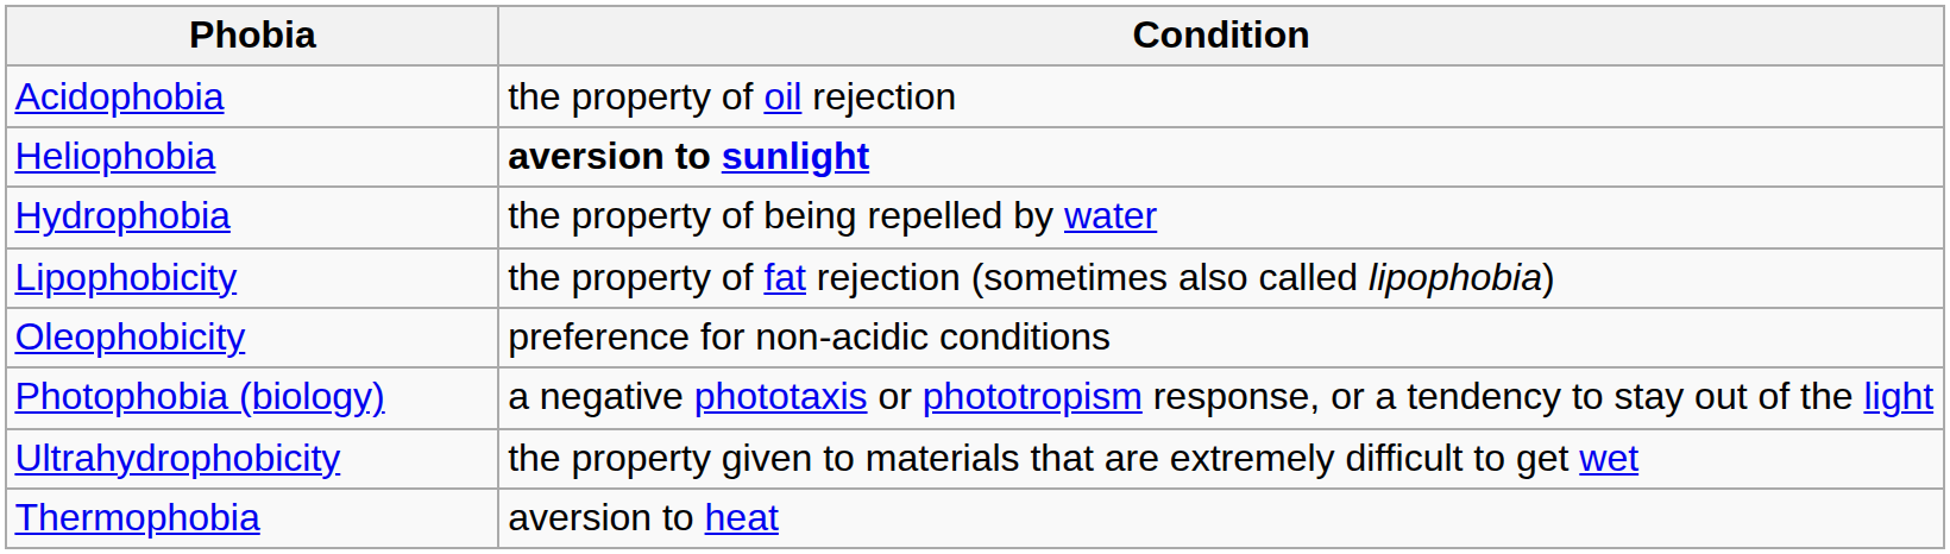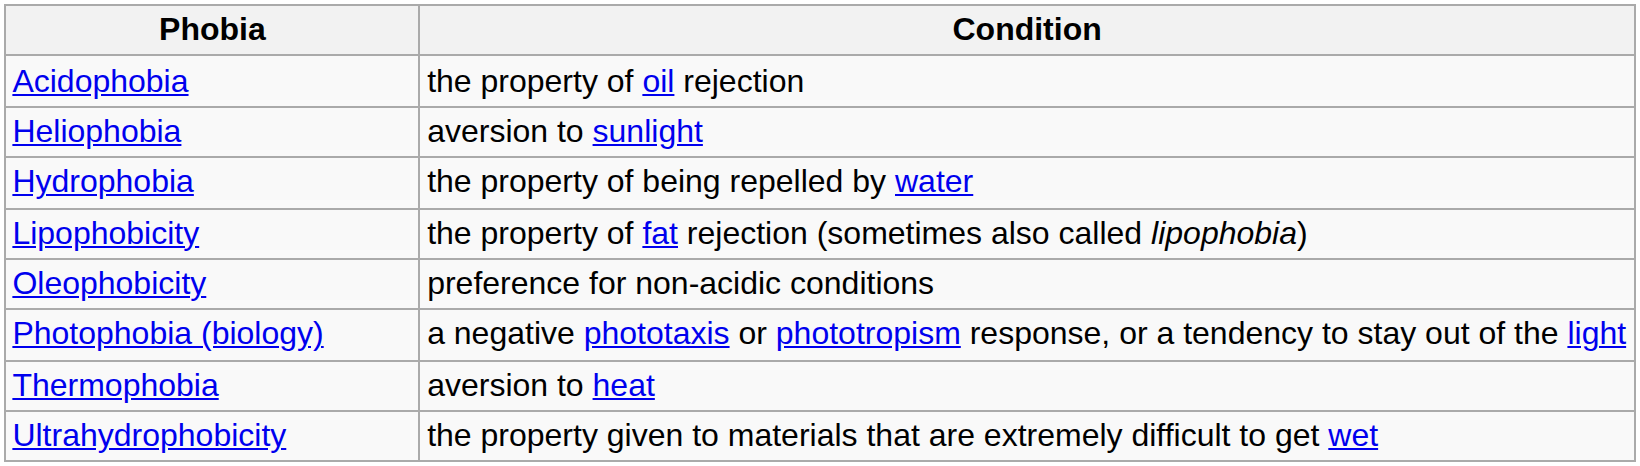 <table class="wikitable sortable" border="1">
 <tr>
 <th width="200px">Phobia</th>
 <th width="600px">Condition</th>
 </tr>
 <tr>
 <td><a href='#'>Acidophobia</a></td>
 <td>the property of <a href='#'>oil</a> rejection</td>
 </tr>
 <tr>
 <td><a href='#'>Heliophobia</a></td>
-<td><strong>aversion to <a href='#'>sunlight</a></strong></td>
+<td>aversion to <a href='#'>sunlight</a></td>
 </tr>
 <tr>
 <td><a href='#'>Hydrophobia</a></td>
 <td>the property of being repelled by <a href='#'>water</a></td>
 </tr>
 <tr>
 <td><a href='#'>Lipophobicity</a></td>
 <td>the property of <a href='#'>fat</a> rejection (sometimes also called <em>lipophobia</em>)</td>
 </tr>
 <tr>
 <td><a href='#'>Oleophobicity</a></td>
 <td>preference for non-acidic conditions</td>
 </tr>
 <tr>
 <td><a href='#'>Photophobia (biology)</a></td>
 <td>a negative <a href='#'>phototaxis</a> or <a href='#'>phototropism</a> response, or a tendency to stay out of the <a href='#'>light</a></td>
 </tr>
 <tr>
+<td><a href='#'>Thermophobia</a></td>
+<td>aversion to <a href='#'>heat</a></td>
+</tr>
+<tr>
 <td><a href='#'>Ultrahydrophobicity</a></td>
 <td>the property given to materials that are extremely difficult to get <a href='#'>wet</a></td>
 </tr>
-<tr>
-<td><a href='#'>Thermophobia</a></td>
-<td>aversion to <a href='#'>heat</a></td>
-</tr>
 </table>
